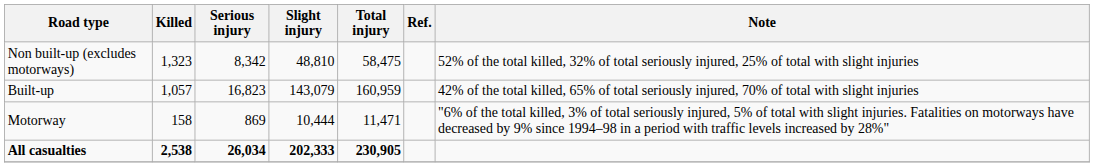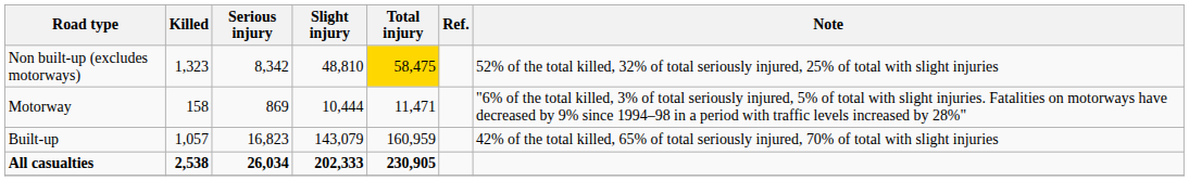 <table class="wikitable sortable">
 <tr>
 <th>Road type</th>
 <th>Killed</th>
 <th>Serious injury</th>
 <th>Slight injury</th>
 <th>Total injury</th>
 <th>Ref.</th>
 <th class="unsortable">Note</th>
 </tr>
 <tr>
 <td>Non built-up (excludes motorways)</td>
 <td align=right>1,323</td>
 <td align=right>8,342</td>
 <td align=right>48,810</td>
-<td align=right>58,475</td>
+<td align=right style="background: gold;">58,475</td>
 <td></td>
 <td>52% of the total killed, 32% of total seriously injured, 25% of total with slight injuries</td>
+</tr>
+<tr>
+<td>Motorway</td>
+<td align=right>158</td>
+<td align=right>869</td>
+<td align=right>10,444</td>
+<td align=right>11,471</td>
+<td></td>
+<td>"6% of the total killed, 3% of total seriously injured, 5% of total with slight injuries. Fatalities on motorways have decreased by 9% since 1994–98 in a period with traffic levels increased by 28%"</td>
 </tr>
 <tr>
 <td>Built-up</td>
 <td align=right>1,057</td>
 <td align=right>16,823</td>
 <td align=right>143,079</td>
 <td align=right>160,959</td>
 <td></td>
 <td>42% of the total killed, 65% of total seriously injured, 70% of total with slight injuries</td>
-</tr>
-<tr>
-<td>Motorway</td>
-<td align=right>158</td>
-<td align=right>869</td>
-<td align=right>10,444</td>
-<td align=right>11,471</td>
-<td></td>
-<td>"6% of the total killed, 3% of total seriously injured, 5% of total with slight injuries. Fatalities on motorways have decreased by 9% since 1994–98 in a period with traffic levels increased by 28%"</td>
 </tr>
 <tr>
 <td><strong>All casualties</strong></td>
 <td align=right><strong>2,538</strong></td>
 <td align=right><strong>26,034</strong></td>
 <td align=right><strong>202,333</strong></td>
 <td align=right><strong>230,905</strong></td>
 <td></td>
 <td></td>
 </tr>
 <tr>
 </tr>
 </table>
